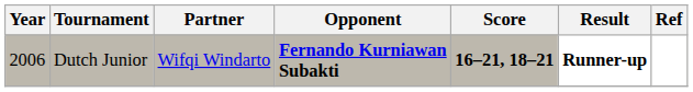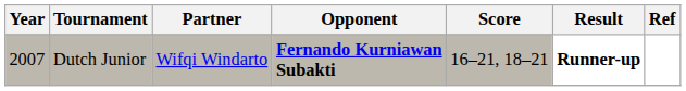 <table class="sortable wikitable" style="font-size: 90%;">
 <tr>
 <th>Year</th>
 <th>Tournament</th>
 <th>Partner</th>
 <th>Opponent</th>
 <th>Score</th>
 <th>Result</th>
 <th>Ref</th>
 </tr>
 <tr style="background:#BDB8AD">
-<td align="center">2006</td>
+<td align="center">2007</td>
 <td align="left">Dutch Junior</td>
 <td align="left"> <a href='#'>Wifqi Windarto</a></td>
 <td align="left"><strong> <a href='#'>Fernando Kurniawan</a> <br>  Subakti</strong></td>
-<td align="left"><strong>16–21, 18–21</strong></td>
+<td align="left">16–21, 18–21</td>
 <td style="text-align:left; background:white"> <strong>Runner-up</strong></td>
 <td style="text-align:center; background:white"></td>
 </tr>
 <tr>
 </tr>
 </table>
